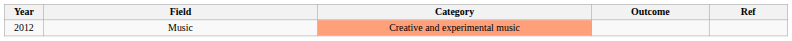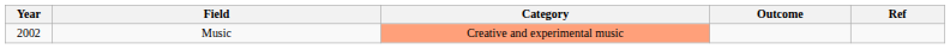 <table class="wikitable" style="width:100%;">
 <tr>
 <th width=5%>Year</th>
 <th style="width:35%;">Field</th>
 <th style="width:35%;">Category</th>
 <th style="width:15%;">Outcome</th>
 <th style="width:10%;">Ref</th>
 </tr>
 <tr>
-<td style="text-align:center;">2012</td>
+<td style="text-align:center;">2002</td>
 <td style="text-align:center;">Music</td>
 <td style="background: lightsalmon; text-align:center;">Creative and experimental music</td>
 <td></td>
 <td></td>
 </tr>
 </table>
